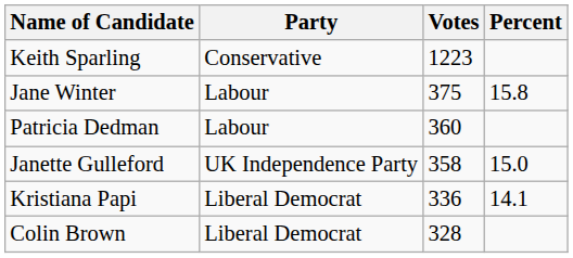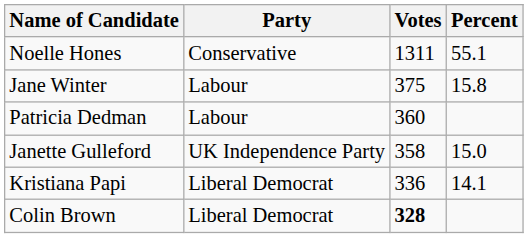 <table class="wikitable">
 <tr>
 <th>Name of Candidate</th>
 <th>Party</th>
 <th>Votes</th>
 <th>Percent</th>
 </tr>
 <tr>
-<td>Keith Sparling</td>
+<td>Noelle Hones</td>
 <td>Conservative</td>
-<td>1223</td>
-<td></td>
+<td>1311</td>
+<td>55.1</td>
 </tr>
 <tr>
 <td>Jane Winter</td>
 <td>Labour</td>
 <td>375</td>
 <td>15.8</td>
 </tr>
 <tr>
 <td>Patricia Dedman</td>
 <td>Labour</td>
 <td>360</td>
 <td></td>
 </tr>
 <tr>
 <td>Janette Gulleford</td>
 <td>UK Independence Party</td>
 <td>358</td>
 <td>15.0</td>
 </tr>
 <tr>
 <td>Kristiana Papi</td>
 <td>Liberal Democrat</td>
 <td>336</td>
 <td>14.1</td>
 </tr>
 <tr>
 <td>Colin Brown</td>
 <td>Liberal Democrat</td>
-<td>328</td>
+<td><strong>328</strong></td>
 <td></td>
 </tr>
 </table>
